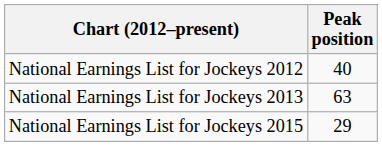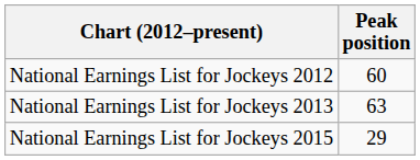 <table class="wikitable sortable">
 <tr>
 <th>Chart (2012–present)</th>
 <th>Peak<br>position</th>
 </tr>
 <tr>
 <td>National Earnings List for Jockeys 2012</td>
-<td style="text-align:center;">40</td>
+<td style="text-align:center;">60</td>
 </tr>
 <tr>
 <td>National Earnings List for Jockeys 2013</td>
 <td style="text-align:center;">63</td>
 </tr>
 <tr>
 <td>National Earnings List for Jockeys 2015</td>
 <td style="text-align:center;">29</td>
 </tr>
 </table>
